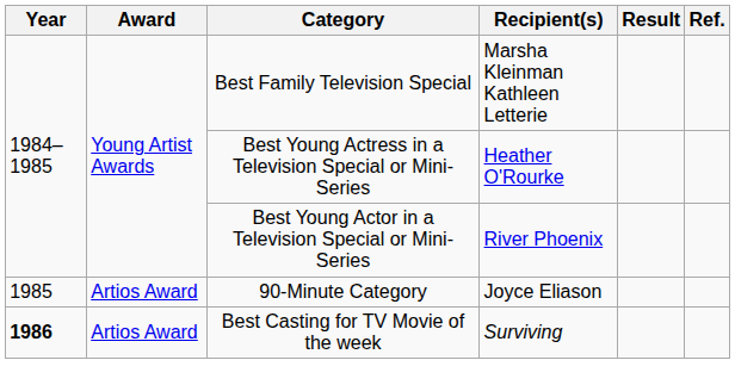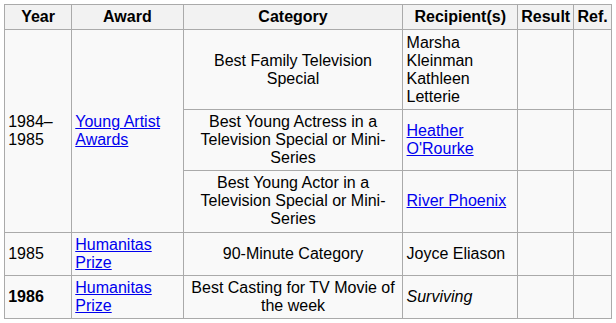 <table class="wikitable">
 <tr>
 <th>Year</th>
 <th>Award</th>
 <th>Category</th>
 <th>Recipient(s)</th>
 <th>Result</th>
 <th>Ref.</th>
 </tr>
 <tr>
 <td rowspan=3>1984–1985</td>
 <td rowspan=3><a href='#'>Young Artist Awards</a></td>
 <td align=center>Best Family Television Special</td>
 <td>Marsha Kleinman<br>Kathleen Letterie</td>
 <td></td>
 <td align=center></td>
 </tr>
 <tr>
 <td align=center>Best Young Actress in a Television Special or Mini-Series</td>
 <td><a href='#'>Heather O'Rourke</a></td>
 <td></td>
 <td align=center></td>
 </tr>
 <tr>
 <td align=center>Best Young Actor in a Television Special or Mini-Series</td>
 <td><a href='#'>River Phoenix</a></td>
 <td></td>
 <td align=center></td>
 </tr>
 <tr>
 <td>1985</td>
-<td><a href='#'>Artios Award</a></td>
+<td><a href='#'>Humanitas Prize</a></td>
 <td align=center>90-Minute Category</td>
 <td>Joyce Eliason</td>
 <td></td>
 <td align=center></td>
 </tr>
 <tr>
 <td><strong>1986</strong></td>
-<td><a href='#'>Artios Award</a></td>
+<td><a href='#'>Humanitas Prize</a></td>
 <td align=center>Best Casting for TV Movie of the week</td>
 <td><em>Surviving</em></td>
 <td></td>
 <td align=center></td>
 </tr>
 </table>
